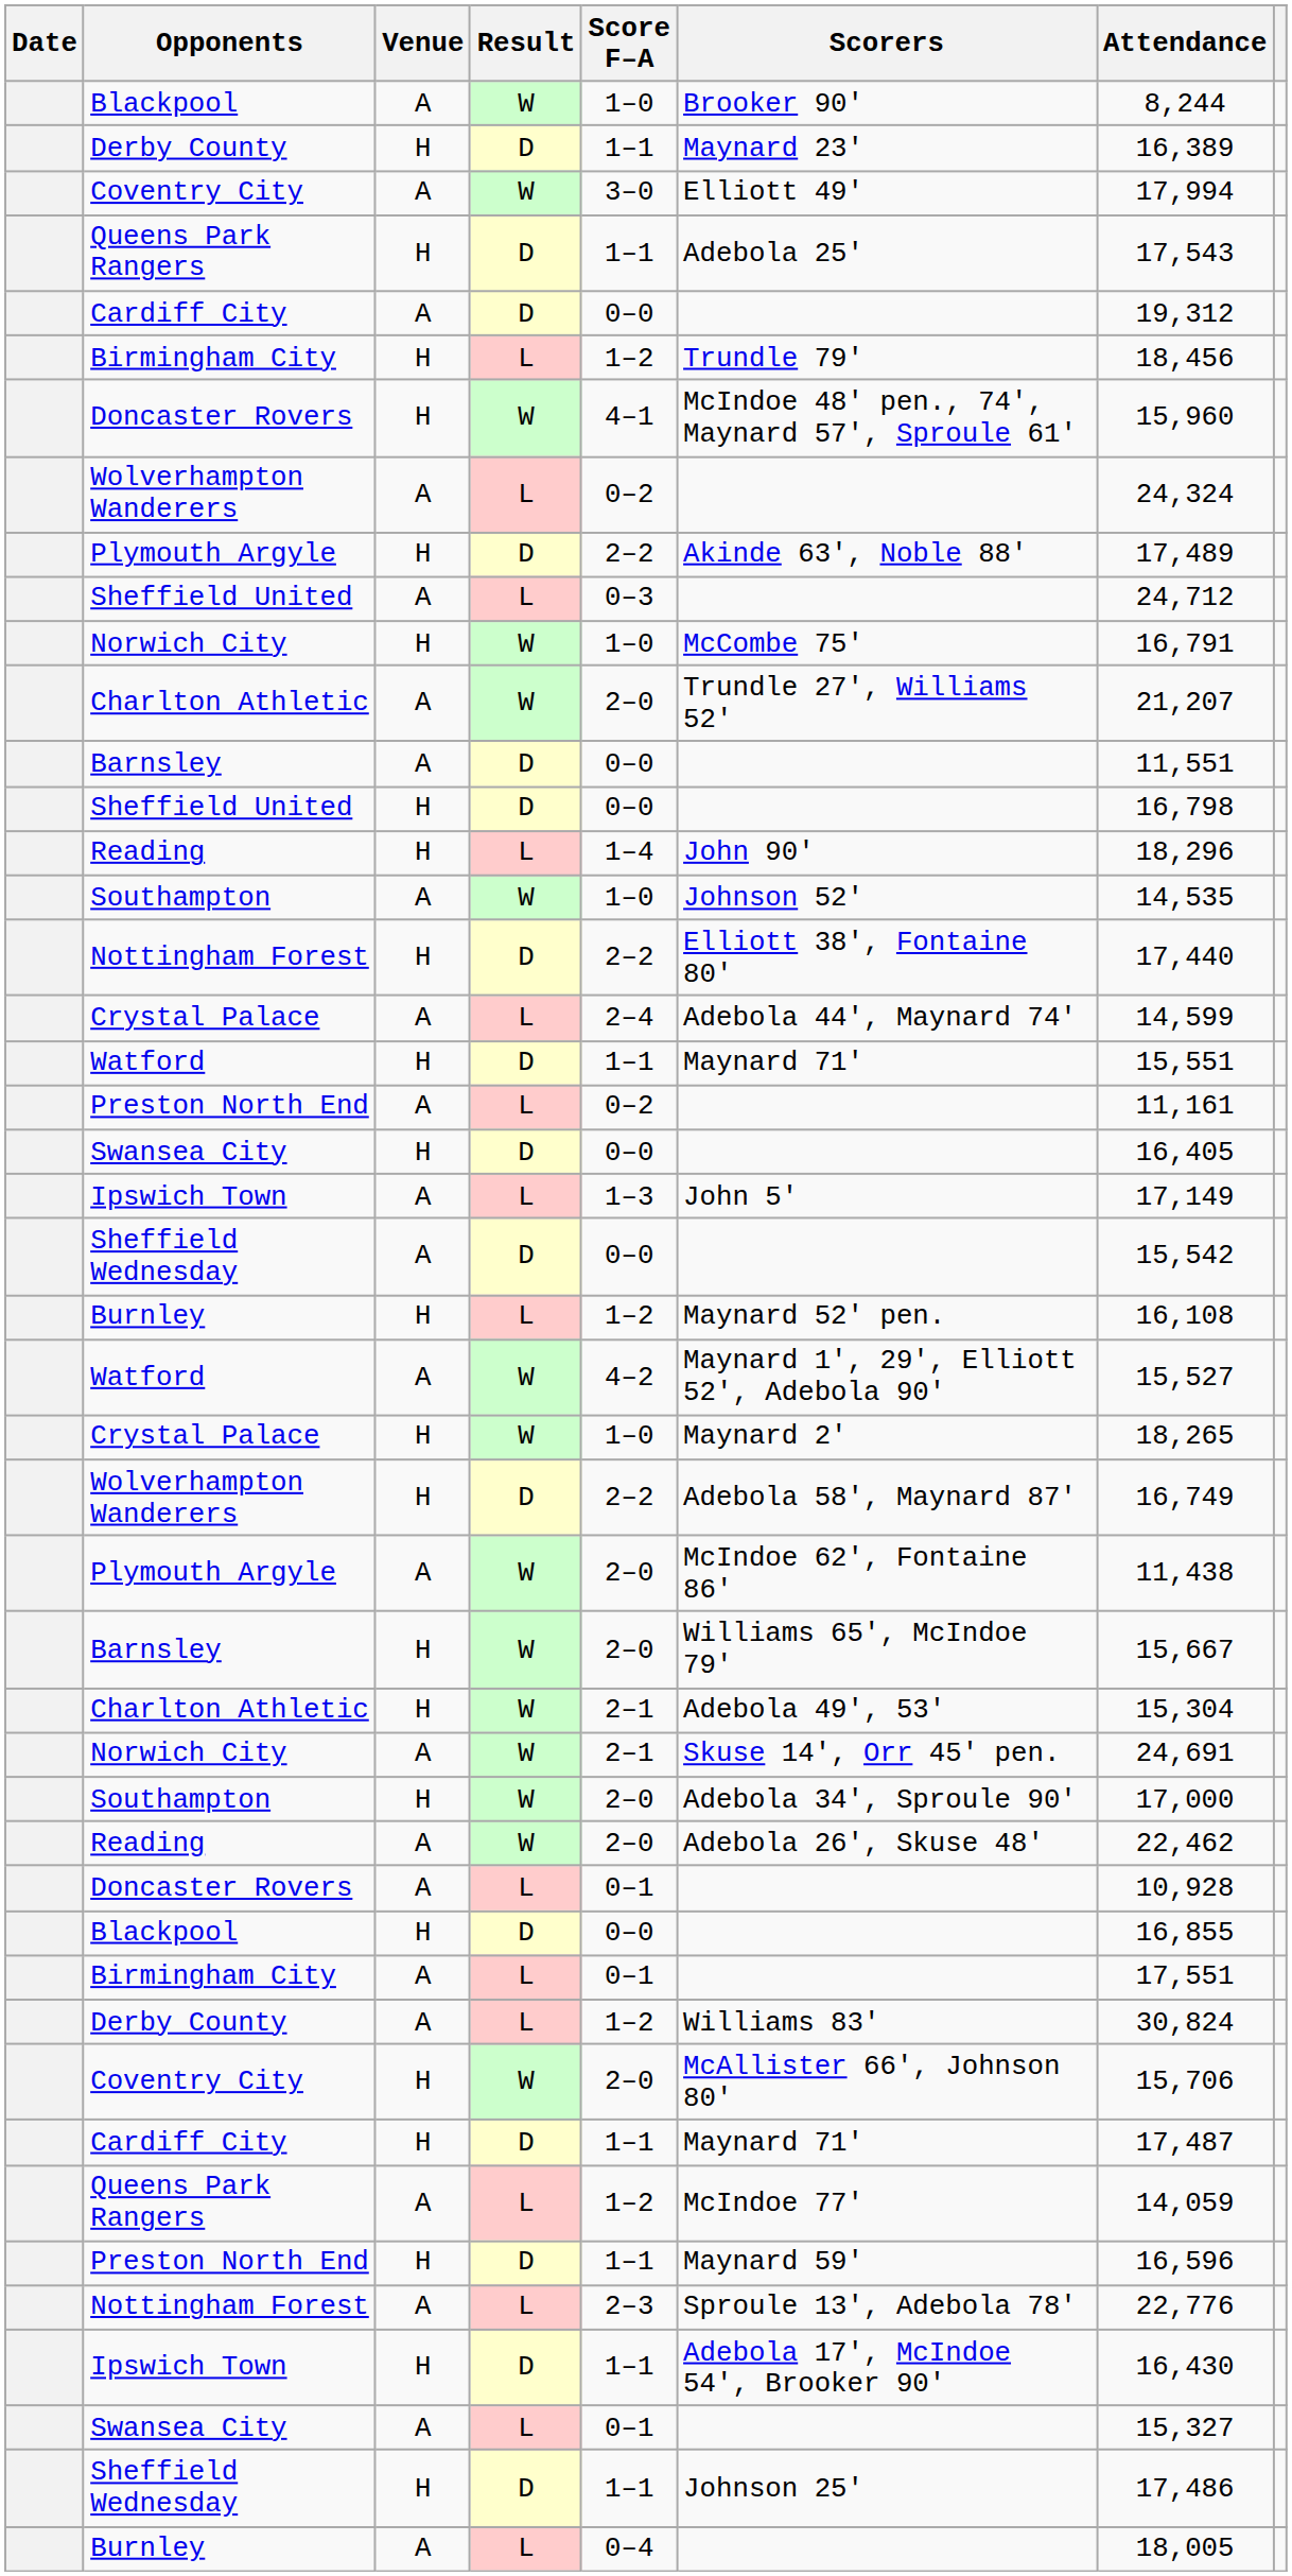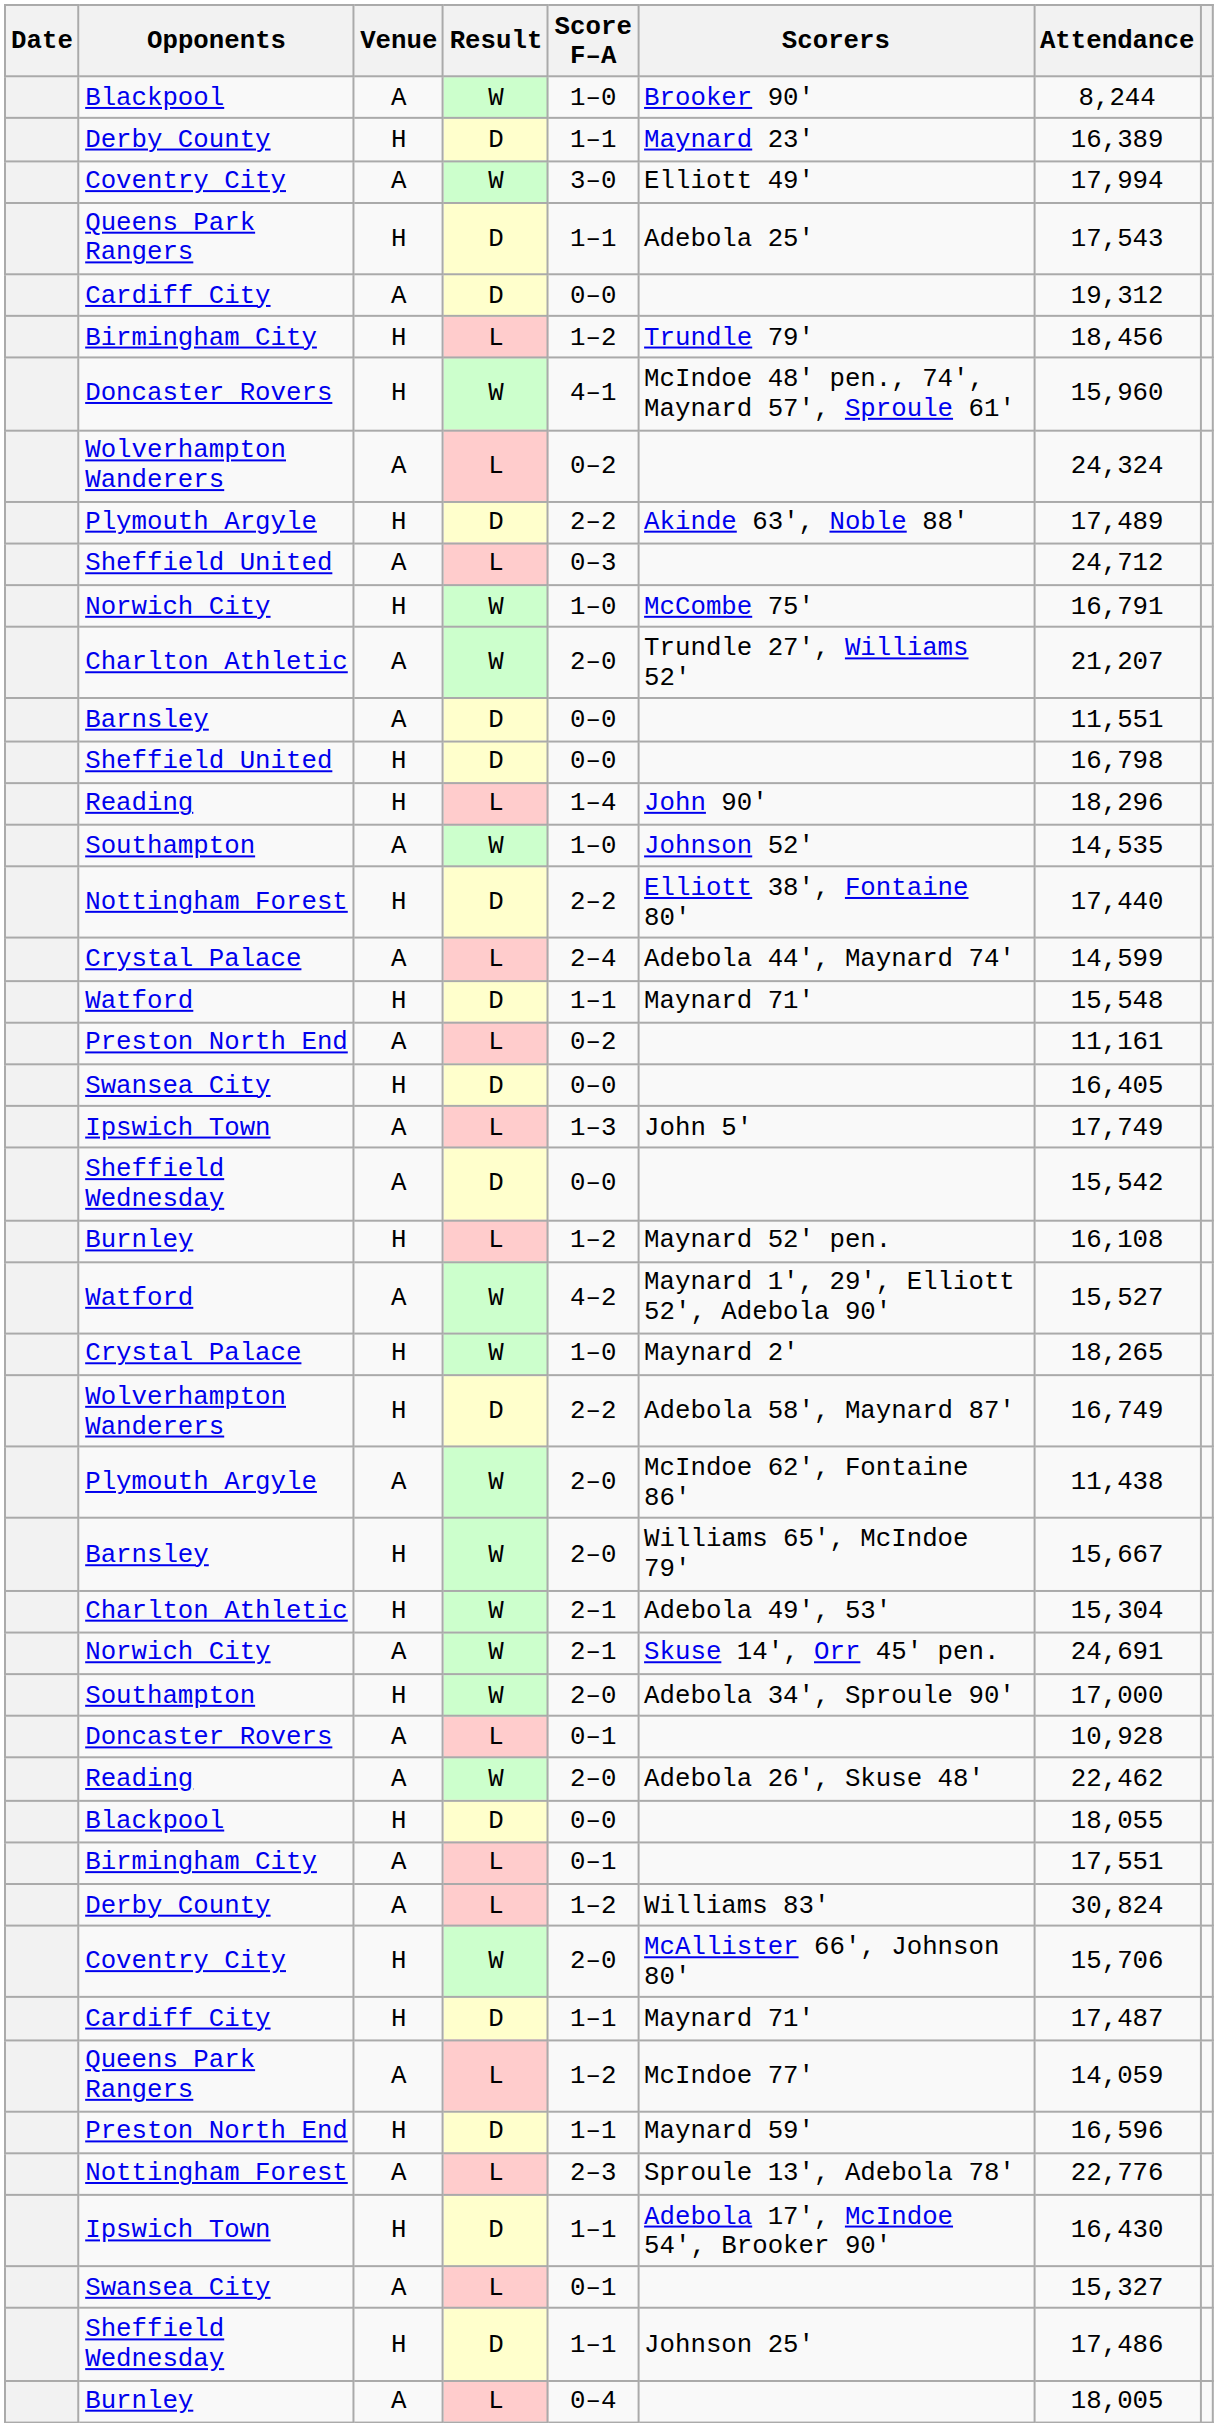 <table class="wikitable plainrowheaders sortable" style="text-align:center">
 <tr>
 <th scope="col">Date</th>
 <th scope="col">Opponents</th>
 <th scope="col">Venue</th>
 <th scope="col">Result</th>
 <th scope="col">Score<br>F–A</th>
 <th scope="col" class="unsortable">Scorers</th>
 <th scope="col">Attendance</th>
 <th scope="col" class="unsortable"></th>
 </tr>
 <tr>
 <th scope=row></th>
 <td align=left><a href='#'>Blackpool</a></td>
 <td>A</td>
 <td bgcolor="#CCFFCC">W</td>
 <td>1–0</td>
 <td align=left><a href='#'>Brooker</a> 90'</td>
 <td>8,244</td>
 <td></td>
 </tr>
 <tr>
 <th scope=row></th>
 <td align=left><a href='#'>Derby County</a></td>
 <td>H</td>
 <td bgcolor="#FFFFCC">D</td>
 <td>1–1</td>
 <td align=left><a href='#'>Maynard</a> 23'</td>
 <td>16,389</td>
 <td></td>
 </tr>
 <tr>
 <th scope=row></th>
 <td align=left><a href='#'>Coventry City</a></td>
 <td>A</td>
 <td bgcolor="#CCFFCC">W</td>
 <td>3–0</td>
 <td align=left>Elliott 49'</td>
 <td>17,994</td>
 <td></td>
 </tr>
 <tr>
 <th scope=row></th>
 <td align=left><a href='#'>Queens Park Rangers</a></td>
 <td>H</td>
 <td bgcolor="#FFFFCC">D</td>
 <td>1–1</td>
 <td align=left>Adebola 25'</td>
 <td>17,543</td>
 <td></td>
 </tr>
 <tr>
 <th scope=row></th>
 <td align=left><a href='#'>Cardiff City</a></td>
 <td>A</td>
 <td bgcolor="#FFFFCC">D</td>
 <td>0–0</td>
 <td align=left></td>
 <td>19,312</td>
 <td></td>
 </tr>
 <tr>
 <th scope=row></th>
 <td align=left><a href='#'>Birmingham City</a></td>
 <td>H</td>
 <td bgcolor="#FFCCCC">L</td>
 <td>1–2</td>
 <td align=left><a href='#'>Trundle</a> 79'</td>
 <td>18,456</td>
 <td></td>
 </tr>
 <tr>
 <th scope=row></th>
 <td align=left><a href='#'>Doncaster Rovers</a></td>
 <td>H</td>
 <td bgcolor="#CCFFCC">W</td>
 <td>4–1</td>
 <td align=left>McIndoe 48' pen., 74', Maynard 57', <a href='#'>Sproule</a> 61'</td>
 <td>15,960</td>
 <td></td>
 </tr>
 <tr>
 <th scope=row></th>
 <td align=left><a href='#'>Wolverhampton Wanderers</a></td>
 <td>A</td>
 <td bgcolor="#FFCCCC">L</td>
 <td>0–2</td>
 <td align=left></td>
 <td>24,324</td>
 <td></td>
 </tr>
 <tr>
 <th scope=row></th>
 <td align=left><a href='#'>Plymouth Argyle</a></td>
 <td>H</td>
 <td bgcolor="#FFFFCC">D</td>
 <td>2–2</td>
 <td align=left><a href='#'>Akinde</a> 63', <a href='#'>Noble</a> 88'</td>
 <td>17,489</td>
 <td></td>
 </tr>
 <tr>
 <th scope=row></th>
 <td align=left><a href='#'>Sheffield United</a></td>
 <td>A</td>
 <td bgcolor="#FFCCCC">L</td>
 <td>0–3</td>
 <td align=left></td>
 <td>24,712</td>
 <td></td>
 </tr>
 <tr>
 <th scope=row></th>
 <td align=left><a href='#'>Norwich City</a></td>
 <td>H</td>
 <td bgcolor="#CCFFCC">W</td>
 <td>1–0</td>
 <td align=left><a href='#'>McCombe</a> 75'</td>
 <td>16,791</td>
 <td></td>
 </tr>
 <tr>
 <th scope=row></th>
 <td align=left><a href='#'>Charlton Athletic</a></td>
 <td>A</td>
 <td bgcolor="#CCFFCC">W</td>
 <td>2–0</td>
 <td align=left>Trundle 27', <a href='#'>Williams</a> 52'</td>
 <td>21,207</td>
 <td></td>
 </tr>
 <tr>
 <th scope=row></th>
 <td align=left><a href='#'>Barnsley</a></td>
 <td>A</td>
 <td bgcolor="#FFFFCC">D</td>
 <td>0–0</td>
 <td align=left></td>
 <td>11,551</td>
 <td></td>
 </tr>
 <tr>
 <th scope=row></th>
 <td align=left><a href='#'>Sheffield United</a></td>
 <td>H</td>
 <td bgcolor="#FFFFCC">D</td>
 <td>0–0</td>
 <td align=left></td>
 <td>16,798</td>
 <td></td>
 </tr>
 <tr>
 <th scope=row></th>
 <td align=left><a href='#'>Reading</a></td>
 <td>H</td>
 <td bgcolor="#FFCCCC">L</td>
 <td>1–4</td>
 <td align=left><a href='#'>John</a> 90'</td>
 <td>18,296</td>
 <td></td>
 </tr>
 <tr>
 <th scope=row></th>
 <td align=left><a href='#'>Southampton</a></td>
 <td>A</td>
 <td bgcolor="#CCFFCC">W</td>
 <td>1–0</td>
 <td align=left><a href='#'>Johnson</a> 52'</td>
 <td>14,535</td>
 <td></td>
 </tr>
 <tr>
 <th scope=row></th>
 <td align=left><a href='#'>Nottingham Forest</a></td>
 <td>H</td>
 <td bgcolor="#FFFFCC">D</td>
 <td>2–2</td>
 <td align=left><a href='#'>Elliott</a> 38', <a href='#'>Fontaine</a> 80'</td>
 <td>17,440</td>
 <td></td>
 </tr>
 <tr>
 <th scope=row></th>
 <td align=left><a href='#'>Crystal Palace</a></td>
 <td>A</td>
 <td bgcolor="#FFCCCC">L</td>
 <td>2–4</td>
 <td align=left>Adebola 44', Maynard 74'</td>
 <td>14,599</td>
 <td></td>
 </tr>
 <tr>
 <th scope=row></th>
 <td align=left><a href='#'>Watford</a></td>
 <td>H</td>
 <td bgcolor="#FFFFCC">D</td>
 <td>1–1</td>
 <td align=left>Maynard 71'</td>
-<td>15,551</td>
+<td>15,548</td>
 <td></td>
 </tr>
 <tr>
 <th scope=row></th>
 <td align=left><a href='#'>Preston North End</a></td>
 <td>A</td>
 <td bgcolor="#FFCCCC">L</td>
 <td>0–2</td>
 <td></td>
 <td>11,161</td>
 <td></td>
 </tr>
 <tr>
 <th scope=row></th>
 <td align=left><a href='#'>Swansea City</a></td>
 <td>H</td>
 <td bgcolor="#FFFFCC">D</td>
 <td>0–0</td>
 <td align=left></td>
 <td>16,405</td>
 <td></td>
 </tr>
 <tr>
 <th scope=row></th>
 <td align=left><a href='#'>Ipswich Town</a></td>
 <td>A</td>
 <td bgcolor="#FFCCCC">L</td>
 <td>1–3</td>
 <td align=left>John 5'</td>
-<td>17,149</td>
+<td>17,749</td>
 <td></td>
 </tr>
 <tr>
 <th scope=row></th>
 <td align=left><a href='#'>Sheffield Wednesday</a></td>
 <td>A</td>
 <td bgcolor="#FFFFCC">D</td>
 <td>0–0</td>
 <td align=left></td>
 <td>15,542</td>
 <td></td>
 </tr>
 <tr>
 <th scope=row></th>
 <td align=left><a href='#'>Burnley</a></td>
 <td>H</td>
 <td bgcolor="#FFCCCC">L</td>
 <td>1–2</td>
 <td align=left>Maynard 52' pen.</td>
 <td>16,108</td>
 <td></td>
 </tr>
 <tr>
 <th scope=row></th>
 <td align=left><a href='#'>Watford</a></td>
 <td>A</td>
 <td bgcolor="#CCFFCC">W</td>
 <td>4–2</td>
 <td align=left>Maynard 1', 29', Elliott 52', Adebola 90'</td>
 <td>15,527</td>
 <td></td>
 </tr>
 <tr>
 <th scope=row></th>
 <td align=left><a href='#'>Crystal Palace</a></td>
 <td>H</td>
 <td bgcolor="#CCFFCC">W</td>
 <td>1–0</td>
 <td align=left>Maynard 2'</td>
 <td>18,265</td>
 <td></td>
 </tr>
 <tr>
 <th scope=row></th>
 <td align=left><a href='#'>Wolverhampton Wanderers</a></td>
 <td>H</td>
 <td bgcolor="#FFFFCC">D</td>
 <td>2–2</td>
 <td align=left>Adebola 58', Maynard 87'</td>
 <td>16,749</td>
 <td></td>
 </tr>
 <tr>
 <th scope=row></th>
 <td align=left><a href='#'>Plymouth Argyle</a></td>
 <td>A</td>
 <td bgcolor="#CCFFCC">W</td>
 <td>2–0</td>
 <td align=left>McIndoe 62', Fontaine 86'</td>
 <td>11,438</td>
 <td></td>
 </tr>
 <tr>
 <th scope=row></th>
 <td align=left><a href='#'>Barnsley</a></td>
 <td>H</td>
 <td bgcolor="#CCFFCC">W</td>
 <td>2–0</td>
 <td align=left>Williams 65', McIndoe 79'</td>
 <td>15,667</td>
 <td></td>
 </tr>
 <tr>
 <th scope=row></th>
 <td align=left><a href='#'>Charlton Athletic</a></td>
 <td>H</td>
 <td bgcolor="#CCFFCC">W</td>
 <td>2–1</td>
 <td align=left>Adebola 49', 53'</td>
 <td>15,304</td>
 <td></td>
 </tr>
 <tr>
 <th scope=row></th>
 <td align=left><a href='#'>Norwich City</a></td>
 <td>A</td>
 <td bgcolor="#CCFFCC">W</td>
 <td>2–1</td>
 <td align=left><a href='#'>Skuse</a> 14', <a href='#'>Orr</a> 45' pen.</td>
 <td>24,691</td>
 <td></td>
 </tr>
 <tr>
 <th scope=row></th>
 <td align=left><a href='#'>Southampton</a></td>
 <td>H</td>
 <td bgcolor="#CCFFCC">W</td>
 <td>2–0</td>
 <td align=left>Adebola 34', Sproule 90'</td>
 <td>17,000</td>
 <td></td>
 </tr>
 <tr>
 <th scope=row></th>
+<td align=left><a href='#'>Doncaster Rovers</a></td>
+<td>A</td>
+<td bgcolor="#FFCCCC">L</td>
+<td>0–1</td>
+<td align=left></td>
+<td>10,928</td>
+<td></td>
+</tr>
+<tr>
+<th scope=row></th>
 <td align=left><a href='#'>Reading</a></td>
 <td>A</td>
 <td bgcolor="#CCFFCC">W</td>
 <td>2–0</td>
 <td align=left>Adebola 26', Skuse 48'</td>
 <td>22,462</td>
 <td></td>
 </tr>
 <tr>
 <th scope=row></th>
-<td align=left><a href='#'>Doncaster Rovers</a></td>
-<td>A</td>
-<td bgcolor="#FFCCCC">L</td>
-<td>0–1</td>
-<td align=left></td>
-<td>10,928</td>
-<td></td>
-</tr>
-<tr>
-<th scope=row></th>
 <td align=left><a href='#'>Blackpool</a></td>
 <td>H</td>
 <td bgcolor="#FFFFCC">D</td>
 <td>0–0</td>
 <td align=left></td>
-<td>16,855</td>
+<td>18,055</td>
 <td></td>
 </tr>
 <tr>
 <th scope=row></th>
 <td align=left><a href='#'>Birmingham City</a></td>
 <td>A</td>
 <td bgcolor="#FFCCCC">L</td>
 <td>0–1</td>
 <td align=left></td>
 <td>17,551</td>
 <td></td>
 </tr>
 <tr>
 <th scope=row></th>
 <td align=left><a href='#'>Derby County</a></td>
 <td>A</td>
 <td bgcolor="#FFCCCC">L</td>
 <td>1–2</td>
 <td align=left>Williams 83'</td>
 <td>30,824</td>
 <td></td>
 </tr>
 <tr>
 <th scope=row></th>
 <td align=left><a href='#'>Coventry City</a></td>
 <td>H</td>
 <td bgcolor="#CCFFCC">W</td>
 <td>2–0</td>
 <td align=left><a href='#'>McAllister</a> 66', Johnson 80'</td>
 <td>15,706</td>
 <td></td>
 </tr>
 <tr>
 <th scope=row></th>
 <td align=left><a href='#'>Cardiff City</a></td>
 <td>H</td>
 <td bgcolor="#FFFFCC">D</td>
 <td>1–1</td>
 <td align=left>Maynard 71'</td>
 <td>17,487</td>
 <td></td>
 </tr>
 <tr>
 <th scope=row></th>
 <td align=left><a href='#'>Queens Park Rangers</a></td>
 <td>A</td>
 <td bgcolor="#FFCCCC">L</td>
 <td>1–2</td>
 <td align=left>McIndoe 77'</td>
 <td>14,059</td>
 <td></td>
 </tr>
 <tr>
 <th scope=row></th>
 <td align=left><a href='#'>Preston North End</a></td>
 <td>H</td>
 <td bgcolor="#FFFFCC">D</td>
 <td>1–1</td>
 <td align=left>Maynard 59'</td>
 <td>16,596</td>
 <td></td>
 </tr>
 <tr>
 <th scope=row></th>
 <td align=left><a href='#'>Nottingham Forest</a></td>
 <td>A</td>
 <td bgcolor="#FFCCCC">L</td>
 <td>2–3</td>
 <td align=left>Sproule 13', Adebola 78'</td>
 <td>22,776</td>
 <td></td>
 </tr>
 <tr>
 <th scope=row></th>
 <td align=left><a href='#'>Ipswich Town</a></td>
 <td>H</td>
 <td bgcolor="#FFFFCC">D</td>
 <td>1–1</td>
 <td align=left><a href='#'>Adebola</a> 17', <a href='#'>McIndoe</a> 54', Brooker 90'</td>
 <td>16,430</td>
 <td></td>
 </tr>
 <tr>
 <th scope=row></th>
 <td align=left><a href='#'>Swansea City</a></td>
 <td>A</td>
 <td bgcolor="#FFCCCC">L</td>
 <td>0–1</td>
 <td align=left></td>
 <td>15,327</td>
 <td></td>
 </tr>
 <tr>
 <th scope=row></th>
 <td align=left><a href='#'>Sheffield Wednesday</a></td>
 <td>H</td>
 <td bgcolor="#FFFFCC">D</td>
 <td>1–1</td>
 <td align=left>Johnson 25'</td>
 <td>17,486</td>
 <td></td>
 </tr>
 <tr>
 <th scope=row></th>
 <td align=left><a href='#'>Burnley</a></td>
 <td>A</td>
 <td bgcolor="#FFCCCC">L</td>
 <td>0–4</td>
 <td align=left></td>
 <td>18,005</td>
 <td></td>
 </tr>
 </table>
